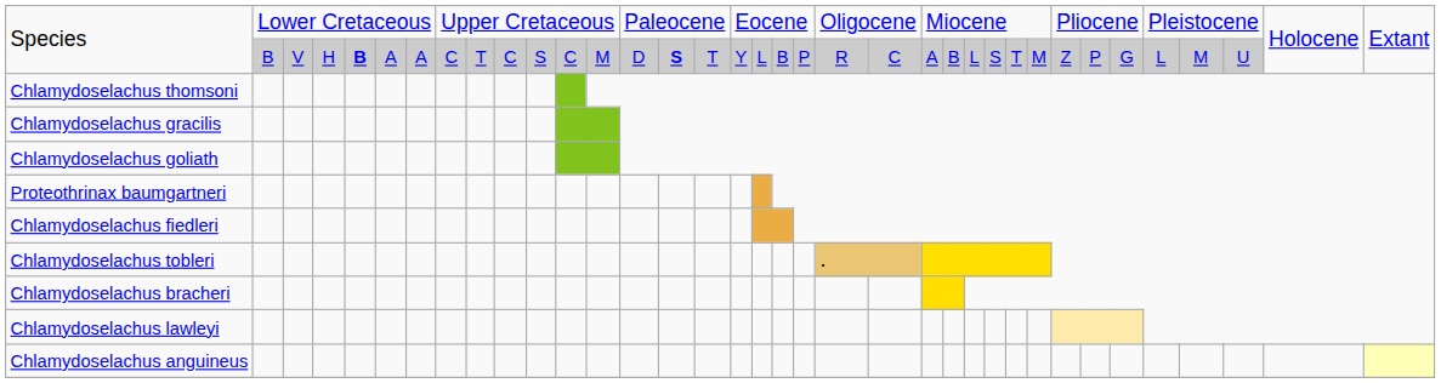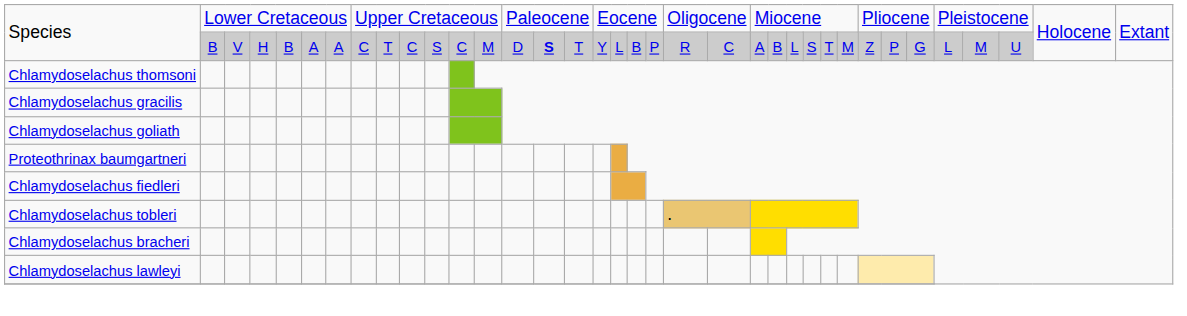 <table class="wikitable">
 <tr>
 <td rowspan="2">Species</td>
 <td colspan ="6"><a href='#'>Lower Cretaceous</a></td>
 <td colspan ="6"><a href='#'>Upper Cretaceous</a></td>
 <td colspan ="3"><a href='#'>Paleocene</a></td>
 <td colspan ="4"><a href='#'>Eocene</a></td>
 <td colspan ="2"><a href='#'>Oligocene</a></td>
 <td colspan ="6"><a href='#'>Miocene</a></td>
 <td colspan ="3"><a href='#'>Pliocene</a></td>
 <td colspan="3"><a href='#'>Pleistocene</a></td>
 <td rowspan="2"><a href='#'>Holocene</a></td>
 <td rowspan="2"><a href='#'>Extant</a></td>
 </tr>
 <tr align="center" bgcolor="cccccc">
 <td><small><a href='#'>B</a></small></td>
 <td><small><a href='#'>V</a></small></td>
 <td><small><a href='#'>H</a></small></td>
-<td><strong><small><a href='#'>B</a></small></strong></td>
+<td><small><a href='#'>B</a></small></td>
 <td><small><a href='#'>A</a></small></td>
 <td><small><a href='#'>A</a></small></td>
 <td><small><a href='#'>C</a></small></td>
 <td><small><a href='#'>T</a></small></td>
 <td><small><a href='#'>C</a></small></td>
 <td><small><a href='#'>S</a></small></td>
 <td><small><a href='#'>C</a></small></td>
 <td><small><a href='#'>M</a></small></td>
 <td><small><a href='#'>D</a></small></td>
 <td><strong><small><a href='#'>S</a></small></strong></td>
 <td><small><a href='#'>T</a></small></td>
 <td><small><a href='#'>Y</a></small></td>
 <td><small><a href='#'>L</a></small></td>
 <td><small><a href='#'>B</a></small></td>
 <td><small><a href='#'>P</a></small></td>
 <td><small><a href='#'>R</a></small></td>
 <td><small><a href='#'>C</a></small></td>
 <td><small><a href='#'>A</a></small></td>
 <td><small><a href='#'>B</a></small></td>
 <td><small><a href='#'>L</a></small></td>
 <td><small><a href='#'>S</a></small></td>
 <td><small><a href='#'>T</a></small></td>
 <td><small><a href='#'>M</a></small></td>
 <td><small><a href='#'>Z</a></small></td>
 <td><small><a href='#'>P</a></small></td>
 <td><small><a href='#'>G</a></small></td>
 <td><small><a href='#'>L</a></small></td>
 <td><small><a href='#'>M</a></small></td>
 <td><small><a href='#'>U</a></small></td>
 </tr>
 <tr>
 <td><small><a href='#'>Chlamydoselachus thomsoni</a></small></td>
 <td></td>
 <td></td>
 <td></td>
 <td></td>
 <td></td>
 <td></td>
 <td></td>
 <td></td>
 <td></td>
 <td></td>
 <td colspan ="1" style="background:#7FC31C"></td>
 </tr>
 <tr>
 <td><small><a href='#'>Chlamydoselachus gracilis</a></small></td>
 <td></td>
 <td></td>
 <td></td>
 <td></td>
 <td></td>
 <td></td>
 <td></td>
 <td></td>
 <td></td>
 <td></td>
 <td colspan ="2" style="background:#7FC31C"></td>
 </tr>
 <tr>
 <td><small><a href='#'>Chlamydoselachus goliath</a></small></td>
 <td></td>
 <td></td>
 <td></td>
 <td></td>
 <td></td>
 <td></td>
 <td></td>
 <td></td>
 <td></td>
 <td></td>
 <td colspan ="2" style="background:#7FC31C"></td>
 </tr>
 <tr>
 <td><small><a href='#'>Proteothrinax baumgartneri</a></small></td>
 <td></td>
 <td></td>
 <td></td>
 <td></td>
 <td></td>
 <td></td>
 <td></td>
 <td></td>
 <td></td>
 <td></td>
 <td></td>
 <td></td>
 <td></td>
 <td></td>
 <td></td>
 <td></td>
 <td colspan ="1" style="background:#EAAD43"></td>
 </tr>
 <tr>
 <td><small><a href='#'>Chlamydoselachus fiedleri</a></small></td>
 <td></td>
 <td></td>
 <td></td>
 <td></td>
 <td></td>
 <td></td>
 <td></td>
 <td></td>
 <td></td>
 <td></td>
 <td></td>
 <td></td>
 <td></td>
 <td></td>
 <td></td>
 <td></td>
 <td colspan ="2" style="background:#EAAD43"></td>
 </tr>
 <tr>
 <td><small><a href='#'>Chlamydoselachus tobleri</a></small></td>
 <td></td>
 <td></td>
 <td></td>
 <td></td>
 <td></td>
 <td></td>
 <td></td>
 <td></td>
 <td></td>
 <td></td>
 <td></td>
 <td></td>
 <td></td>
 <td></td>
 <td></td>
 <td></td>
 <td></td>
 <td></td>
 <td></td>
 <td colspan ="2" style="background:#EAC672">.</td>
 <td colspan ="6" style="background:#FFDE00"></td>
 </tr>
 <tr>
 <td><small><a href='#'>Chlamydoselachus bracheri</a></small></td>
 <td></td>
 <td></td>
 <td></td>
 <td></td>
 <td></td>
 <td></td>
 <td></td>
 <td></td>
 <td></td>
 <td></td>
 <td></td>
 <td></td>
 <td></td>
 <td></td>
 <td></td>
 <td></td>
 <td></td>
 <td></td>
 <td></td>
 <td></td>
 <td></td>
 <td colspan ="2" style="background:#FFDE00"></td>
 </tr>
 <tr>
 <td><small><a href='#'>Chlamydoselachus lawleyi</a></small></td>
 <td></td>
 <td></td>
 <td></td>
 <td></td>
 <td></td>
 <td></td>
 <td></td>
 <td></td>
 <td></td>
 <td></td>
 <td></td>
 <td></td>
 <td></td>
 <td></td>
 <td></td>
 <td></td>
 <td></td>
 <td></td>
 <td></td>
 <td></td>
 <td></td>
 <td></td>
 <td></td>
 <td></td>
 <td></td>
 <td></td>
 <td></td>
 <td colspan ="3" style="background:#FEEBAC"></td>
 </tr>
 <tr>
-<td><small><a href='#'>Chlamydoselachus anguineus</a></small></td>
-<td></td>
-<td></td>
-<td></td>
-<td></td>
-<td></td>
-<td></td>
-<td></td>
-<td></td>
-<td></td>
-<td></td>
-<td></td>
-<td></td>
-<td></td>
-<td></td>
-<td></td>
-<td></td>
-<td></td>
-<td></td>
-<td></td>
-<td></td>
-<td></td>
-<td></td>
-<td></td>
-<td></td>
-<td></td>
-<td></td>
-<td></td>
-<td></td>
-<td></td>
-<td></td>
-<td></td>
-<td></td>
-<td></td>
-<td></td>
-<td colspan ="1" style="background:#FFFFB8"></td>
-</tr>
-<tr>
 </tr>
 </table>
